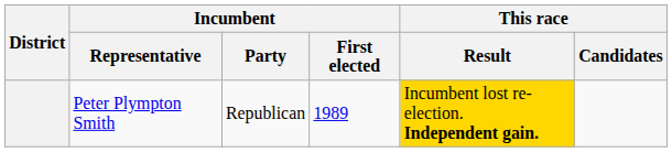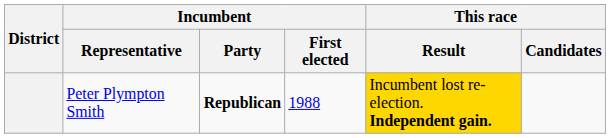 <table class=wikitable>
 <tr>
 <th rowspan=2>District</th>
 <th colspan=3>Incumbent</th>
 <th colspan=2>This race</th>
 </tr>
 <tr>
 <th>Representative</th>
 <th>Party</th>
 <th>First elected</th>
 <th>Result</th>
 <th>Candidates</th>
 </tr>
 <tr>
 <th></th>
 <td><a href='#'>Peter Plympton Smith</a></td>
-<td>Republican</td>
-<td><a href='#'>1989</a></td>
+<td><strong>Republican</strong></td>
+<td><a href='#'>1988</a></td>
 <td style="background: gold;">Incumbent lost re-election.<br><strong>Independent gain.</strong></td>
 <td nowrap></td>
 </tr>
 </table>
